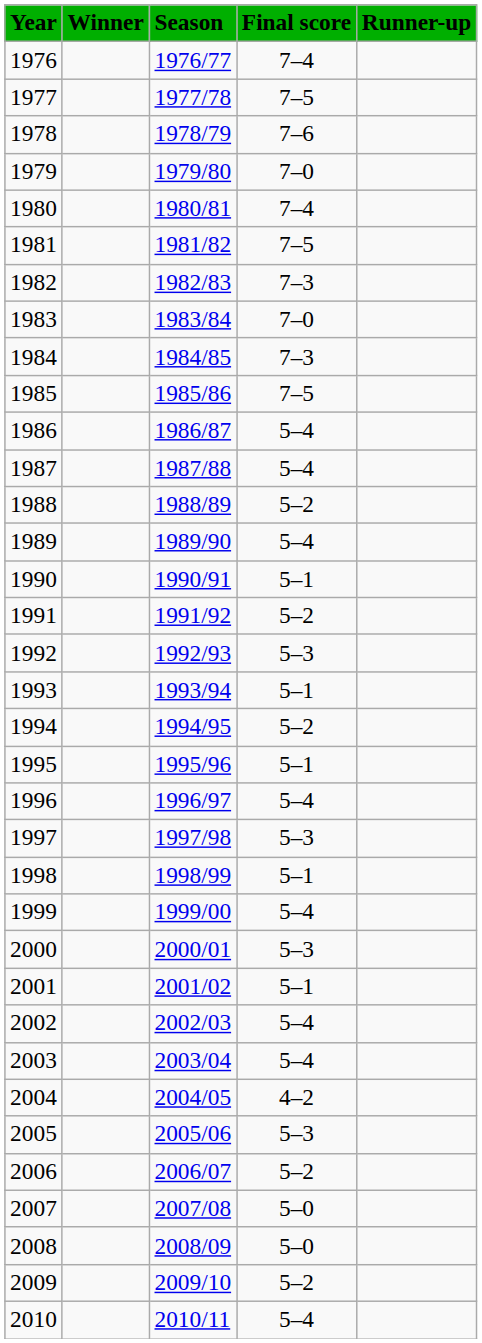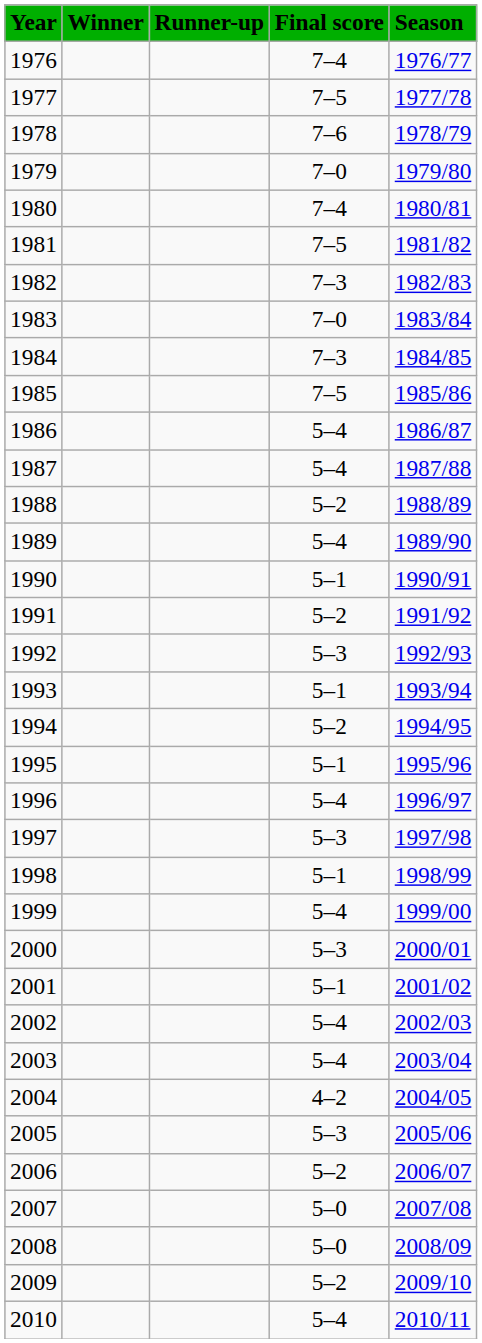 <table class="wikitable" style="margin: auto">
 <tr>
 <th style="text-align: center; background-color: #00af00">Year</th>
 <th style="text-align: left; background-color: #00af00">Winner</th>
+<th style="text-align: left; background-color: #00af00">Runner-up</th>
+<th style="text-align: left; background-color: #00af00">Final score</th>
 <th style="text-align: left; background-color: #00af00">Season</th>
-<th style="text-align: left; background-color: #00af00">Final score</th>
-<th style="text-align: left; background-color: #00af00">Runner-up</th>
 </tr>
 <tr>
 <td>1976</td>
 <td></td>
+<td></td>
+<td style="text-align: center">7–4</td>
 <td><a href='#'>1976/77</a></td>
-<td style="text-align: center">7–4</td>
-<td></td>
 </tr>
 <tr>
 <td>1977</td>
 <td></td>
+<td></td>
+<td style="text-align: center">7–5</td>
 <td><a href='#'>1977/78</a></td>
-<td style="text-align: center">7–5</td>
-<td></td>
 </tr>
 <tr>
 <td>1978</td>
 <td></td>
+<td></td>
+<td style="text-align: center">7–6</td>
 <td><a href='#'>1978/79</a></td>
-<td style="text-align: center">7–6</td>
-<td></td>
 </tr>
 <tr>
 <td>1979</td>
 <td></td>
+<td></td>
+<td style="text-align: center">7–0</td>
 <td><a href='#'>1979/80</a></td>
-<td style="text-align: center">7–0</td>
-<td></td>
 </tr>
 <tr>
 <td>1980</td>
 <td></td>
+<td></td>
+<td style="text-align: center">7–4</td>
 <td><a href='#'>1980/81</a></td>
-<td style="text-align: center">7–4</td>
-<td></td>
 </tr>
 <tr>
 <td>1981</td>
 <td></td>
+<td></td>
+<td style="text-align: center">7–5</td>
 <td><a href='#'>1981/82</a></td>
-<td style="text-align: center">7–5</td>
-<td></td>
 </tr>
 <tr>
 <td>1982</td>
 <td></td>
+<td></td>
+<td style="text-align: center">7–3</td>
 <td><a href='#'>1982/83</a></td>
-<td style="text-align: center">7–3</td>
-<td></td>
 </tr>
 <tr>
 <td>1983</td>
 <td></td>
+<td></td>
+<td style="text-align: center">7–0</td>
 <td><a href='#'>1983/84</a></td>
-<td style="text-align: center">7–0</td>
-<td></td>
 </tr>
 <tr>
 <td>1984</td>
 <td></td>
+<td></td>
+<td style="text-align: center">7–3</td>
 <td><a href='#'>1984/85</a></td>
-<td style="text-align: center">7–3</td>
-<td></td>
 </tr>
 <tr>
 <td>1985</td>
 <td></td>
+<td></td>
+<td style="text-align: center">7–5</td>
 <td><a href='#'>1985/86</a></td>
-<td style="text-align: center">7–5</td>
-<td></td>
 </tr>
 <tr>
 <td>1986</td>
 <td></td>
+<td></td>
+<td style="text-align: center">5–4</td>
 <td><a href='#'>1986/87</a></td>
-<td style="text-align: center">5–4</td>
-<td></td>
 </tr>
 <tr>
 <td>1987</td>
 <td></td>
+<td></td>
+<td style="text-align: center">5–4</td>
 <td><a href='#'>1987/88</a></td>
-<td style="text-align: center">5–4</td>
-<td></td>
 </tr>
 <tr>
 <td>1988</td>
 <td></td>
+<td></td>
+<td style="text-align: center">5–2</td>
 <td><a href='#'>1988/89</a></td>
-<td style="text-align: center">5–2</td>
-<td></td>
 </tr>
 <tr>
 <td>1989</td>
 <td></td>
+<td></td>
+<td style="text-align: center">5–4</td>
 <td><a href='#'>1989/90</a></td>
-<td style="text-align: center">5–4</td>
-<td></td>
 </tr>
 <tr>
 <td>1990</td>
 <td></td>
+<td></td>
+<td style="text-align: center">5–1</td>
 <td><a href='#'>1990/91</a></td>
-<td style="text-align: center">5–1</td>
-<td></td>
 </tr>
 <tr>
 <td>1991</td>
 <td></td>
+<td></td>
+<td style="text-align: center">5–2</td>
 <td><a href='#'>1991/92</a></td>
-<td style="text-align: center">5–2</td>
-<td></td>
 </tr>
 <tr>
 <td>1992</td>
 <td></td>
+<td></td>
+<td style="text-align: center">5–3</td>
 <td><a href='#'>1992/93</a></td>
-<td style="text-align: center">5–3</td>
-<td></td>
 </tr>
 <tr>
 <td>1993</td>
 <td></td>
+<td></td>
+<td style="text-align: center">5–1</td>
 <td><a href='#'>1993/94</a></td>
-<td style="text-align: center">5–1</td>
-<td></td>
 </tr>
 <tr>
 <td>1994</td>
 <td></td>
+<td></td>
+<td style="text-align: center">5–2</td>
 <td><a href='#'>1994/95</a></td>
-<td style="text-align: center">5–2</td>
-<td></td>
 </tr>
 <tr>
 <td>1995</td>
 <td></td>
+<td></td>
+<td style="text-align: center">5–1</td>
 <td><a href='#'>1995/96</a></td>
-<td style="text-align: center">5–1</td>
-<td></td>
 </tr>
 <tr>
 <td>1996</td>
 <td></td>
+<td></td>
+<td style="text-align: center">5–4</td>
 <td><a href='#'>1996/97</a></td>
-<td style="text-align: center">5–4</td>
-<td></td>
 </tr>
 <tr>
 <td>1997</td>
 <td></td>
+<td></td>
+<td style="text-align: center">5–3</td>
 <td><a href='#'>1997/98</a></td>
-<td style="text-align: center">5–3</td>
-<td></td>
 </tr>
 <tr>
 <td>1998</td>
 <td></td>
+<td></td>
+<td style="text-align: center">5–1</td>
 <td><a href='#'>1998/99</a></td>
-<td style="text-align: center">5–1</td>
-<td></td>
 </tr>
 <tr>
 <td>1999</td>
 <td></td>
+<td></td>
+<td style="text-align: center">5–4</td>
 <td><a href='#'>1999/00</a></td>
-<td style="text-align: center">5–4</td>
-<td></td>
 </tr>
 <tr>
 <td>2000</td>
 <td></td>
+<td></td>
+<td style="text-align: center">5–3</td>
 <td><a href='#'>2000/01</a></td>
-<td style="text-align: center">5–3</td>
-<td></td>
 </tr>
 <tr>
 <td>2001</td>
 <td></td>
+<td></td>
+<td style="text-align: center">5–1</td>
 <td><a href='#'>2001/02</a></td>
-<td style="text-align: center">5–1</td>
-<td></td>
 </tr>
 <tr>
 <td>2002</td>
 <td></td>
+<td></td>
+<td style="text-align: center">5–4</td>
 <td><a href='#'>2002/03</a></td>
-<td style="text-align: center">5–4</td>
-<td></td>
 </tr>
 <tr>
 <td>2003</td>
 <td></td>
+<td></td>
+<td style="text-align: center">5–4</td>
 <td><a href='#'>2003/04</a></td>
-<td style="text-align: center">5–4</td>
-<td></td>
 </tr>
 <tr>
 <td>2004</td>
 <td></td>
+<td></td>
+<td style="text-align: center">4–2</td>
 <td><a href='#'>2004/05</a></td>
-<td style="text-align: center">4–2</td>
-<td></td>
 </tr>
 <tr>
 <td>2005</td>
 <td></td>
+<td></td>
+<td style="text-align: center">5–3</td>
 <td><a href='#'>2005/06</a></td>
-<td style="text-align: center">5–3</td>
-<td></td>
 </tr>
 <tr>
 <td>2006</td>
 <td></td>
+<td></td>
+<td style="text-align: center">5–2</td>
 <td><a href='#'>2006/07</a></td>
-<td style="text-align: center">5–2</td>
-<td></td>
 </tr>
 <tr>
 <td>2007</td>
 <td></td>
+<td></td>
+<td style="text-align: center">5–0</td>
 <td><a href='#'>2007/08</a></td>
-<td style="text-align: center">5–0</td>
-<td></td>
 </tr>
 <tr>
 <td>2008</td>
 <td></td>
+<td></td>
+<td style="text-align: center">5–0</td>
 <td><a href='#'>2008/09</a></td>
-<td style="text-align: center">5–0</td>
-<td></td>
 </tr>
 <tr>
 <td>2009</td>
 <td></td>
+<td></td>
+<td style="text-align: center">5–2</td>
 <td><a href='#'>2009/10</a></td>
-<td style="text-align: center">5–2</td>
-<td></td>
 </tr>
 <tr>
 <td>2010</td>
 <td></td>
+<td></td>
+<td style="text-align: center">5–4</td>
 <td><a href='#'>2010/11</a></td>
-<td style="text-align: center">5–4</td>
-<td></td>
 </tr>
 </table>
